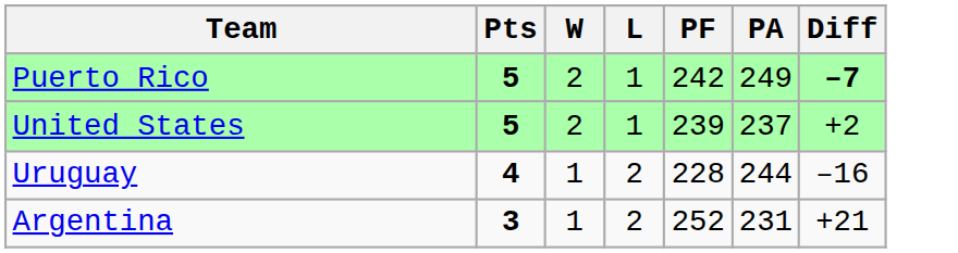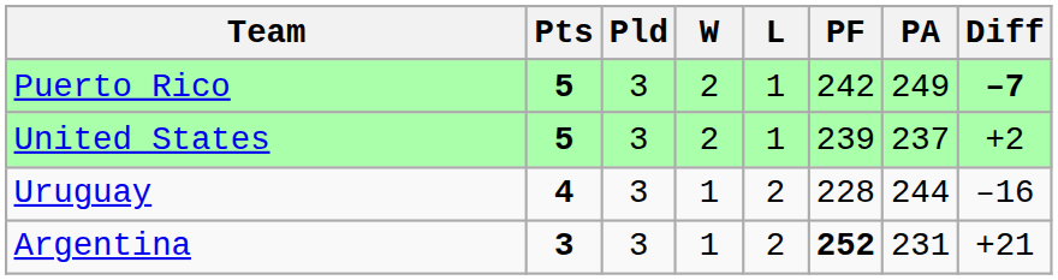 <table class="wikitable" style="text-align:center">
 <tr>
 <th width=200>Team</th>
 <th width=20>Pts</th>
+<th width=20>Pld</th>
 <th width=20>W</th>
 <th width=20>L</th>
 <th width=20>PF</th>
 <th width=20>PA</th>
 <th width=20>Diff</th>
 </tr>
 <tr style="background:#aaffaa">
 <td style="text-align:left"> <a href='#'>Puerto Rico</a></td>
 <td><strong>5</strong></td>
+<td>3</td>
 <td>2</td>
 <td>1</td>
 <td>242</td>
 <td>249</td>
 <td><strong>–7</strong></td>
 </tr>
 <tr style="background:#aaffaa">
 <td style="text-align:left"> <a href='#'>United States</a></td>
 <td><strong>5</strong></td>
+<td>3</td>
 <td>2</td>
 <td>1</td>
 <td>239</td>
 <td>237</td>
 <td>+2</td>
 </tr>
 <tr>
 <td style="text-align:left"> <a href='#'>Uruguay</a></td>
 <td><strong>4</strong></td>
+<td>3</td>
 <td>1</td>
 <td>2</td>
 <td>228</td>
 <td>244</td>
 <td>–16</td>
 </tr>
 <tr>
 <td style="text-align:left"> <a href='#'>Argentina</a></td>
 <td><strong>3</strong></td>
+<td>3</td>
 <td>1</td>
 <td>2</td>
-<td>252</td>
+<td><strong>252</strong></td>
 <td>231</td>
 <td>+21</td>
 </tr>
 </table>
